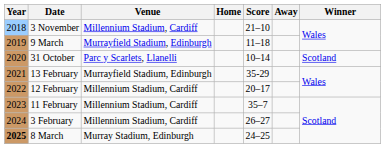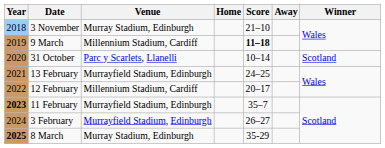 <table class=wikitable>
 <tr>
 <th>Year</th>
 <th>Date</th>
 <th>Venue</th>
 <th>Home</th>
 <th>Score</th>
 <th>Away</th>
 <th width=125px>Winner</th>
 </tr>
 <tr>
 <td bgcolor=#9acdff>2018</td>
 <td>3 November</td>
-<td><a href='#'>Millennium Stadium</a>, <a href='#'>Cardiff</a></td>
+<td>Murray Stadium, Edinburgh</td>
 <td align=right></td>
 <td align=center>21–10</td>
 <td></td>
 <td rowspan=2> <a href='#'>Wales</a></td>
 </tr>
 <tr>
 <td bgcolor=#cc9966>2019</td>
 <td>9 March</td>
-<td><a href='#'>Murrayfield Stadium</a>, <a href='#'>Edinburgh</a></td>
+<td>Millennium Stadium, Cardiff</td>
 <td align=right></td>
-<td align=center>11–18</td>
+<td align=center><strong>11–18</strong></td>
 <td></td>
 </tr>
 <tr>
 <td bgcolor=#cc9966>2020</td>
 <td>31 October</td>
 <td><a href='#'>Parc y Scarlets</a>, <a href='#'>Llanelli</a></td>
 <td align=right></td>
 <td align=center>10–14</td>
 <td></td>
 <td> <a href='#'>Scotland</a></td>
 </tr>
 <tr>
 <td bgcolor=#cc9966>2021</td>
 <td>13 February</td>
 <td>Murrayfield Stadium, Edinburgh</td>
 <td align=right></td>
-<td align=center>35-29</td>
+<td align=center>24–25</td>
 <td></td>
 <td rowspan=2> <a href='#'>Wales</a></td>
 </tr>
 <tr>
 <td bgcolor=#cc9966>2022</td>
 <td>12 February</td>
 <td>Millennium Stadium, Cardiff</td>
 <td align=right></td>
 <td align=center>20–17</td>
 <td></td>
 </tr>
 <tr>
-<td bgcolor=#cc9966>2023</td>
+<td bgcolor=#cc9966><strong>2023</strong></td>
 <td>11 February</td>
-<td>Millennium Stadium, Cardiff</td>
+<td>Murrayfield Stadium, Edinburgh</td>
 <td align=right></td>
 <td align=center>35–7</td>
 <td></td>
 <td rowspan="3"> <a href='#'>Scotland</a></td>
 </tr>
 <tr>
 <td bgcolor=#cc9966>2024</td>
 <td>3 February</td>
-<td>Millennium Stadium, Cardiff</td>
+<td><a href='#'>Murrayfield Stadium</a>, <a href='#'>Edinburgh</a></td>
 <td align=right></td>
 <td align=center>26–27</td>
 <td></td>
 </tr>
 <tr>
 <td bgcolor=#cc9966><strong>2025</strong></td>
 <td>8 March</td>
 <td>Murray Stadium, Edinburgh</td>
 <td align=right></td>
-<td align=center>24–25</td>
+<td align=center>35-29</td>
 <td></td>
 </tr>
 </table>
